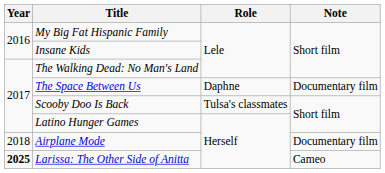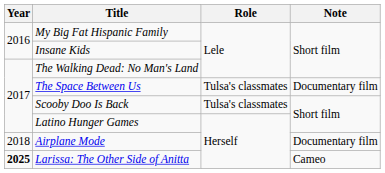 <table class="wikitable">
 <tr>
 <th>Year</th>
 <th>Title</th>
 <th>Role</th>
 <th>Note</th>
 </tr>
 <tr>
 <td rowspan="2">2016</td>
 <td><em>My Big Fat Hispanic Family</em></td>
 <td rowspan="3">Lele</td>
 <td rowspan="3">Short film</td>
 </tr>
 <tr>
 <td><em>Insane Kids</em></td>
 </tr>
 <tr>
 <td rowspan="4">2017</td>
 <td><em>The Walking Dead: No Man's Land</em></td>
 </tr>
 <tr>
 <td><em><a href='#'>The Space Between Us</a></em></td>
-<td>Daphne</td>
+<td>Tulsa's classmates</td>
 <td>Documentary film</td>
 </tr>
 <tr>
 <td><em>Scooby Doo Is Back </em></td>
 <td>Tulsa's classmates</td>
 <td rowspan="2">Short film</td>
 </tr>
 <tr>
 <td><em>Latino Hunger Games</em></td>
 <td rowspan="3">Herself</td>
 </tr>
 <tr>
 <td>2018</td>
 <td><em><a href='#'>Airplane Mode</a></em></td>
 <td>Documentary film</td>
 </tr>
 <tr>
 <td><strong>2025</strong></td>
 <td><em><a href='#'>Larissa: The Other Side of Anitta</a></em></td>
 <td>Cameo</td>
 </tr>
 </table>
